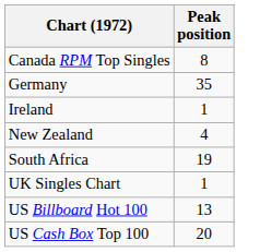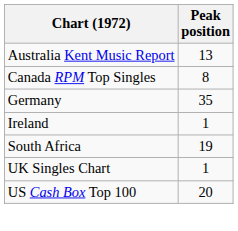 <table class="wikitable sortable">
 <tr>
 <th>Chart (1972)</th>
 <th>Peak<br>position</th>
+</tr>
+<tr>
+<td>Australia <a href='#'>Kent Music Report</a></td>
+<td style="text-align:center;">13</td>
 </tr>
 <tr>
 <td>Canada <a href='#'><em>RPM</em></a> Top Singles</td>
 <td style="text-align:center;">8</td>
 </tr>
 <tr>
 <td>Germany</td>
 <td style="text-align:center;">35</td>
 </tr>
 <tr>
 <td>Ireland</td>
 <td style="text-align:center;">1</td>
 </tr>
 <tr>
-<td>New Zealand</td>
-<td style="text-align:center;">4</td>
-</tr>
-<tr>
 <td>South Africa </td>
 <td style="text-align:center;">19</td>
 </tr>
 <tr>
 <td>UK Singles Chart</td>
 <td style="text-align:center;">1</td>
 </tr>
 <tr>
-<td>US <em><a href='#'>Billboard</a></em> <a href='#'>Hot 100</a></td>
-<td style="text-align:center;">13</td>
-</tr>
-<tr>
 <td>US <a href='#'><em>Cash Box</em></a> Top 100</td>
 <td align="center">20</td>
 </tr>
 </table>
